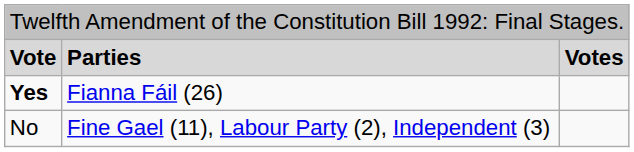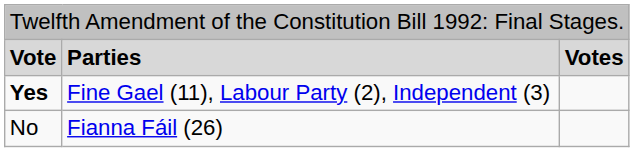 <table class="wikitable">
 <tr>
 <td colspan="3" bgcolor="#C0C0C0" align="center">Twelfth Amendment of the Constitution Bill 1992: Final Stages.<br></td>
 </tr>
 <tr bgcolor="#D8D8D8">
 <td><strong>Vote</strong></td>
 <td><strong>Parties</strong></td>
 <td><strong>Votes</strong></td>
 </tr>
 <tr>
 <td> <strong>Yes</strong></td>
-<td><a href='#'>Fianna Fáil</a> (26)</td>
+<td><a href='#'>Fine Gael</a> (11), <a href='#'>Labour Party</a> (2), <a href='#'>Independent</a> (3)</td>
 <td></td>
 </tr>
 <tr>
 <td>No</td>
-<td><a href='#'>Fine Gael</a> (11), <a href='#'>Labour Party</a> (2), <a href='#'>Independent</a> (3)</td>
+<td><a href='#'>Fianna Fáil</a> (26)</td>
 <td></td>
 </tr>
 </table>
